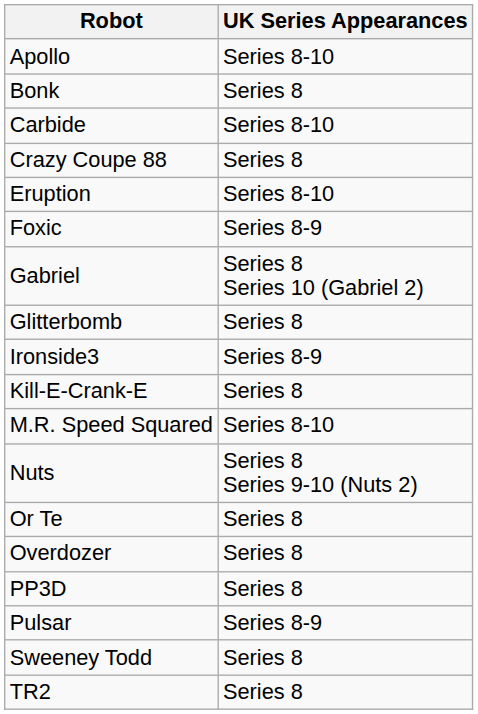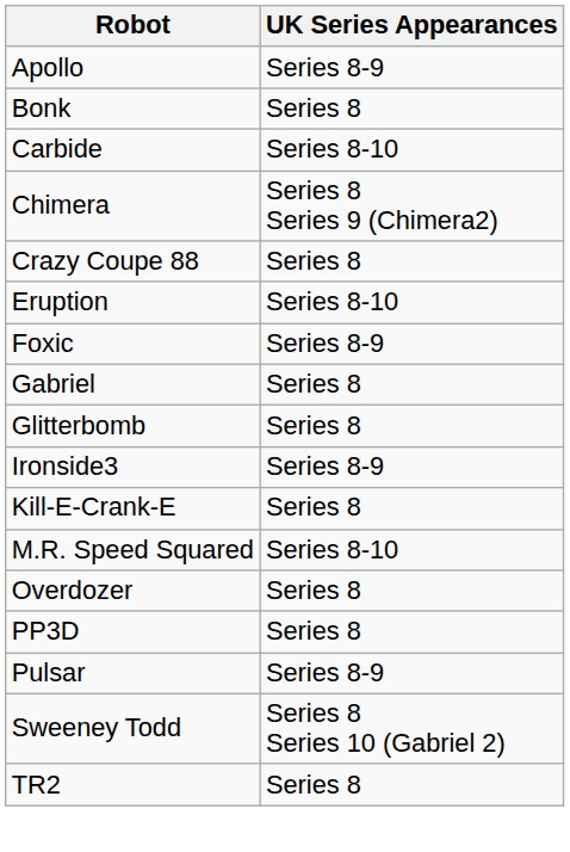 <table class="wikitable">
 <tr>
 <th>Robot</th>
 <th>UK Series Appearances</th>
 </tr>
 <tr>
 <td>Apollo</td>
-<td>Series 8-10</td>
+<td>Series 8-9</td>
 </tr>
 <tr>
 <td>Bonk</td>
 <td>Series 8</td>
 </tr>
 <tr>
 <td>Carbide</td>
 <td>Series 8-10</td>
+</tr>
+<tr>
+<td>Chimera</td>
+<td>Series 8<br>Series 9 (Chimera2)</td>
 </tr>
 <tr>
 <td>Crazy Coupe 88</td>
 <td>Series 8</td>
 </tr>
 <tr>
 <td>Eruption</td>
 <td>Series 8-10</td>
 </tr>
 <tr>
 <td>Foxic</td>
 <td>Series 8-9</td>
 </tr>
 <tr>
 <td>Gabriel</td>
-<td>Series 8<br>Series 10 (Gabriel 2)</td>
+<td>Series 8</td>
 </tr>
 <tr>
 <td>Glitterbomb</td>
 <td>Series 8</td>
 </tr>
 <tr>
 <td>Ironside3</td>
 <td>Series 8-9</td>
 </tr>
 <tr>
 <td>Kill-E-Crank-E</td>
 <td>Series 8</td>
 </tr>
 <tr>
 <td>M.R. Speed Squared</td>
 <td>Series 8-10</td>
 </tr>
 <tr>
-<td>Nuts</td>
-<td>Series 8<br>Series 9-10 (Nuts 2)</td>
-</tr>
-<tr>
-<td>Or Te</td>
-<td>Series 8</td>
-</tr>
-<tr>
 <td>Overdozer</td>
 <td>Series 8</td>
 </tr>
 <tr>
 <td>PP3D</td>
 <td>Series 8</td>
 </tr>
 <tr>
 <td>Pulsar</td>
 <td>Series 8-9</td>
 </tr>
 <tr>
 <td>Sweeney Todd</td>
-<td>Series 8</td>
+<td>Series 8<br>Series 10 (Gabriel 2)</td>
 </tr>
 <tr>
 <td>TR2</td>
 <td>Series 8</td>
 </tr>
 </table>
